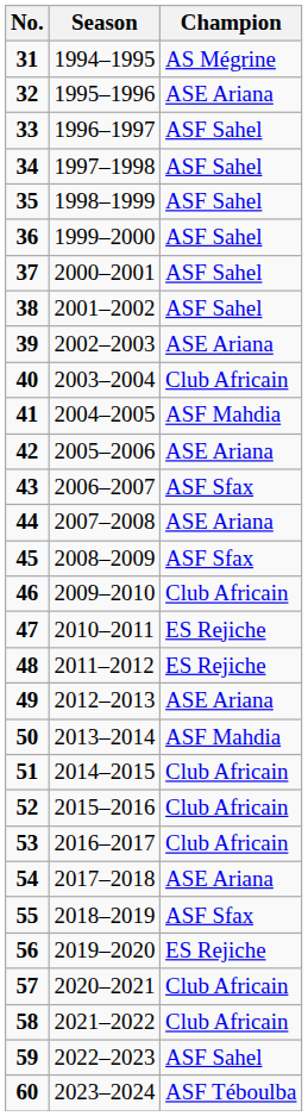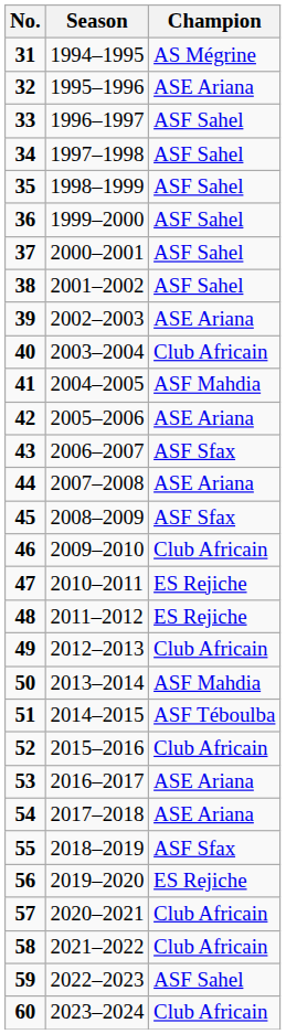 <table class="wikitable">
 <tr>
 <th>No.</th>
 <th>Season</th>
 <th>Champion</th>
 </tr>
 <tr>
 <td align="center"><strong>31</strong></td>
 <td>1994–1995</td>
 <td><a href='#'>AS Mégrine</a></td>
 </tr>
 <tr>
 <td align="center"><strong>32</strong></td>
 <td>1995–1996</td>
 <td><a href='#'>ASE Ariana</a></td>
 </tr>
 <tr>
 <td align="center"><strong>33</strong></td>
 <td>1996–1997</td>
 <td><a href='#'>ASF Sahel</a></td>
 </tr>
 <tr>
 <td align="center"><strong>34</strong></td>
 <td>1997–1998</td>
 <td><a href='#'>ASF Sahel</a></td>
 </tr>
 <tr>
 <td align="center"><strong>35</strong></td>
 <td>1998–1999</td>
 <td><a href='#'>ASF Sahel</a></td>
 </tr>
 <tr>
 <td align="center"><strong>36</strong></td>
 <td>1999–2000</td>
 <td><a href='#'>ASF Sahel</a></td>
 </tr>
 <tr>
 <td align="center"><strong>37</strong></td>
 <td>2000–2001</td>
 <td><a href='#'>ASF Sahel</a></td>
 </tr>
 <tr>
 <td align="center"><strong>38</strong></td>
 <td>2001–2002</td>
 <td><a href='#'>ASF Sahel</a></td>
 </tr>
 <tr>
 <td align="center"><strong>39</strong></td>
 <td>2002–2003</td>
 <td><a href='#'>ASE Ariana</a></td>
 </tr>
 <tr>
 <td align="center"><strong>40</strong></td>
 <td>2003–2004</td>
 <td><a href='#'>Club Africain</a></td>
 </tr>
 <tr>
 <td align="center"><strong>41</strong></td>
 <td>2004–2005</td>
 <td><a href='#'>ASF Mahdia</a></td>
 </tr>
 <tr>
 <td align="center"><strong>42</strong></td>
 <td>2005–2006</td>
 <td><a href='#'>ASE Ariana</a></td>
 </tr>
 <tr>
 <td align="center"><strong>43</strong></td>
 <td>2006–2007</td>
 <td><a href='#'>ASF Sfax</a></td>
 </tr>
 <tr>
 <td align="center"><strong>44</strong></td>
 <td>2007–2008</td>
 <td><a href='#'>ASE Ariana</a></td>
 </tr>
 <tr>
 <td align="center"><strong>45</strong></td>
 <td>2008–2009</td>
 <td><a href='#'>ASF Sfax</a></td>
 </tr>
 <tr>
 <td align="center"><strong>46</strong></td>
 <td>2009–2010</td>
 <td><a href='#'>Club Africain</a></td>
 </tr>
 <tr>
 <td align="center"><strong>47</strong></td>
 <td>2010–2011</td>
 <td><a href='#'>ES Rejiche</a></td>
 </tr>
 <tr>
 <td align="center"><strong>48</strong></td>
 <td>2011–2012</td>
 <td><a href='#'>ES Rejiche</a></td>
 </tr>
 <tr>
 <td align="center"><strong>49</strong></td>
 <td>2012–2013</td>
-<td><a href='#'>ASE Ariana</a></td>
+<td><a href='#'>Club Africain</a></td>
 </tr>
 <tr>
 <td align="center"><strong>50</strong></td>
 <td>2013–2014</td>
 <td><a href='#'>ASF Mahdia</a></td>
 </tr>
 <tr>
 <td align="center"><strong>51</strong></td>
 <td>2014–2015</td>
-<td><a href='#'>Club Africain</a></td>
+<td><a href='#'>ASF Téboulba</a></td>
 </tr>
 <tr>
 <td align="center"><strong>52</strong></td>
 <td>2015–2016</td>
 <td><a href='#'>Club Africain</a></td>
 </tr>
 <tr>
 <td align="center"><strong>53</strong></td>
 <td>2016–2017</td>
-<td><a href='#'>Club Africain</a></td>
+<td><a href='#'>ASE Ariana</a></td>
 </tr>
 <tr>
 <td align="center"><strong>54</strong></td>
 <td>2017–2018</td>
 <td><a href='#'>ASE Ariana</a></td>
 </tr>
 <tr>
 <td align="center"><strong>55</strong></td>
 <td>2018–2019</td>
 <td><a href='#'>ASF Sfax</a></td>
 </tr>
 <tr>
 <td align="center"><strong>56</strong></td>
 <td>2019–2020</td>
 <td><a href='#'>ES Rejiche</a></td>
 </tr>
 <tr>
 <td align="center"><strong>57</strong></td>
 <td>2020–2021</td>
 <td><a href='#'>Club Africain</a></td>
 </tr>
 <tr>
 <td align="center"><strong>58</strong></td>
 <td>2021–2022</td>
 <td><a href='#'>Club Africain</a></td>
 </tr>
 <tr>
 <td align="center"><strong>59</strong></td>
 <td>2022–2023</td>
 <td><a href='#'>ASF Sahel</a></td>
 </tr>
 <tr>
 <td align="center"><strong>60</strong></td>
 <td>2023–2024</td>
-<td><a href='#'>ASF Téboulba</a></td>
+<td><a href='#'>Club Africain</a></td>
 </tr>
 <tr>
 </tr>
 </table>
